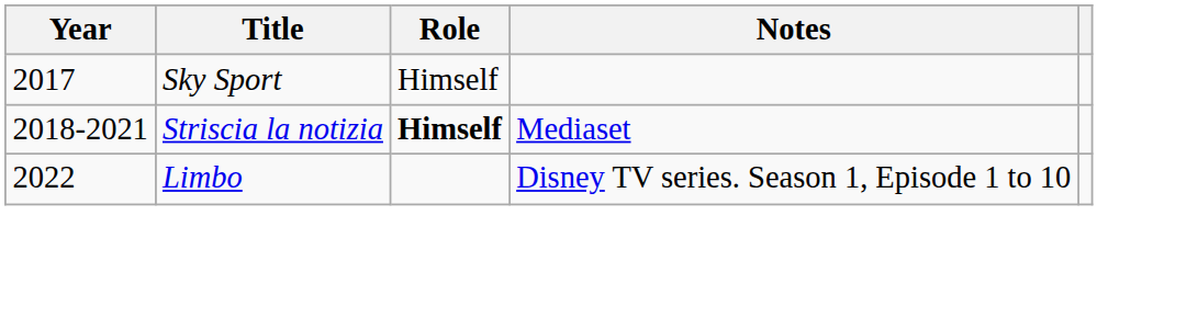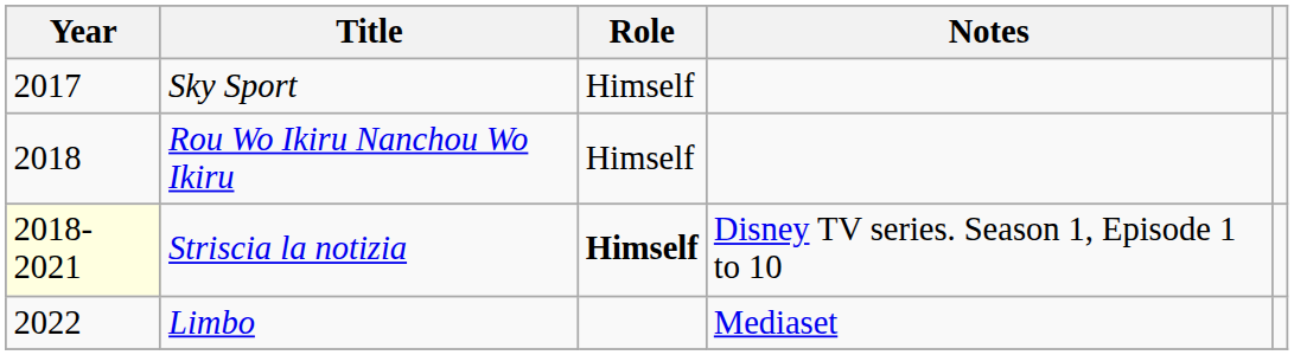 <table class="wikitable sortable">
 <tr>
 <th>Year</th>
 <th>Title</th>
 <th>Role</th>
 <th class="unsortable">Notes</th>
 <th></th>
 </tr>
 <tr>
 <td>2017</td>
 <td><em>Sky Sport</em></td>
 <td>Himself</td>
 <td></td>
 <td></td>
 </tr>
 <tr>
-<td>2018-2021</td>
+<td>2018</td>
+<td><em><a href='#'>Rou Wo Ikiru Nanchou Wo Ikiru</a></em></td>
+<td>Himself</td>
+<td></td>
+<td></td>
+</tr>
+<tr>
+<td style="background: lightyellow;">2018-2021</td>
 <td><em><a href='#'>Striscia la notizia</a></em></td>
 <td><strong>Himself</strong></td>
-<td><a href='#'>Mediaset</a></td>
+<td><a href='#'>Disney</a> TV series. Season 1, Episode 1 to 10</td>
 <td></td>
 </tr>
 <tr>
 <td>2022</td>
 <td><em><a href='#'>Limbo</a></em></td>
 <td></td>
-<td><a href='#'>Disney</a> TV series. Season 1, Episode 1 to 10</td>
+<td><a href='#'>Mediaset</a></td>
 <td></td>
 </tr>
 </table>
